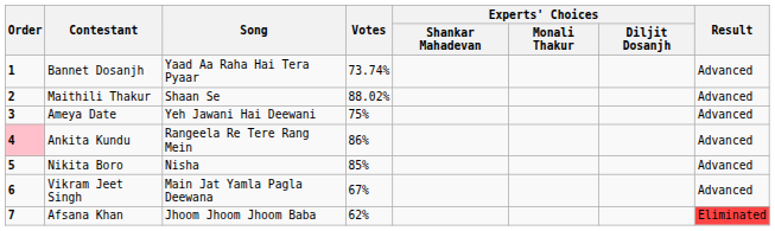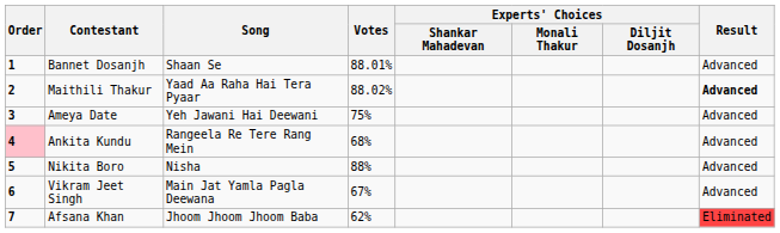 <table class="wikitable sortable mw-collapsible">
 <tr>
 <th rowspan="2">Order</th>
 <th rowspan="2">Contestant</th>
 <th rowspan="2">Song</th>
 <th rowspan="2">Votes</th>
 <th colspan="3">Experts' Choices</th>
 <th rowspan="2">Result</th>
 </tr>
 <tr>
 <th>Shankar Mahadevan</th>
 <th>Monali Thakur</th>
 <th>Diljit Dosanjh</th>
 </tr>
 <tr>
 <td><strong>1</strong></td>
 <td>Bannet Dosanjh</td>
-<td>Yaad Aa Raha Hai Tera Pyaar</td>
-<td>73.74%</td>
+<td>Shaan Se</td>
+<td>88.01%</td>
 <td></td>
 <td></td>
 <td></td>
 <td>Advanced</td>
 </tr>
 <tr>
 <td><strong>2</strong></td>
 <td>Maithili Thakur</td>
-<td>Shaan Se</td>
+<td>Yaad Aa Raha Hai Tera Pyaar</td>
 <td>88.02%</td>
 <td></td>
 <td></td>
 <td></td>
-<td>Advanced</td>
+<td><strong>Advanced</strong></td>
 </tr>
 <tr>
 <td><strong>3</strong></td>
 <td>Ameya Date</td>
 <td>Yeh Jawani Hai Deewani</td>
 <td>75%</td>
 <td></td>
 <td></td>
 <td></td>
 <td>Advanced</td>
 </tr>
 <tr>
 <td style="background: pink;"><strong>4</strong></td>
 <td>Ankita Kundu</td>
 <td>Rangeela Re Tere Rang Mein</td>
-<td>86%</td>
+<td>68%</td>
 <td></td>
 <td></td>
 <td></td>
 <td>Advanced</td>
 </tr>
 <tr>
 <td><strong>5</strong></td>
 <td>Nikita Boro</td>
 <td>Nisha</td>
-<td>85%</td>
+<td>88%</td>
 <td></td>
 <td></td>
 <td></td>
 <td>Advanced</td>
 </tr>
 <tr>
 <td><strong>6</strong></td>
 <td>Vikram Jeet Singh</td>
 <td>Main Jat Yamla Pagla Deewana</td>
 <td>67%</td>
 <td></td>
 <td></td>
 <td></td>
 <td>Advanced</td>
 </tr>
 <tr>
 <td><strong>7</strong></td>
 <td>Afsana Khan</td>
 <td>Jhoom Jhoom Jhoom Baba</td>
 <td>62%</td>
 <td></td>
 <td></td>
 <td></td>
 <td bgcolor="#ff4444">Eliminated</td>
 </tr>
 </table>
